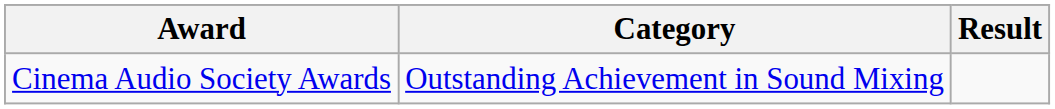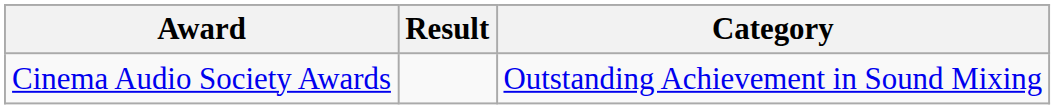 <table class="wikitable">
 <tr>
 <th>Award</th>
+<th>Result</th>
 <th>Category</th>
-<th>Result</th>
 </tr>
 <tr>
 <td><a href='#'>Cinema Audio Society Awards</a></td>
+<td></td>
 <td><a href='#'>Outstanding Achievement in Sound Mixing</a></td>
-<td></td>
 </tr>
 </table>
